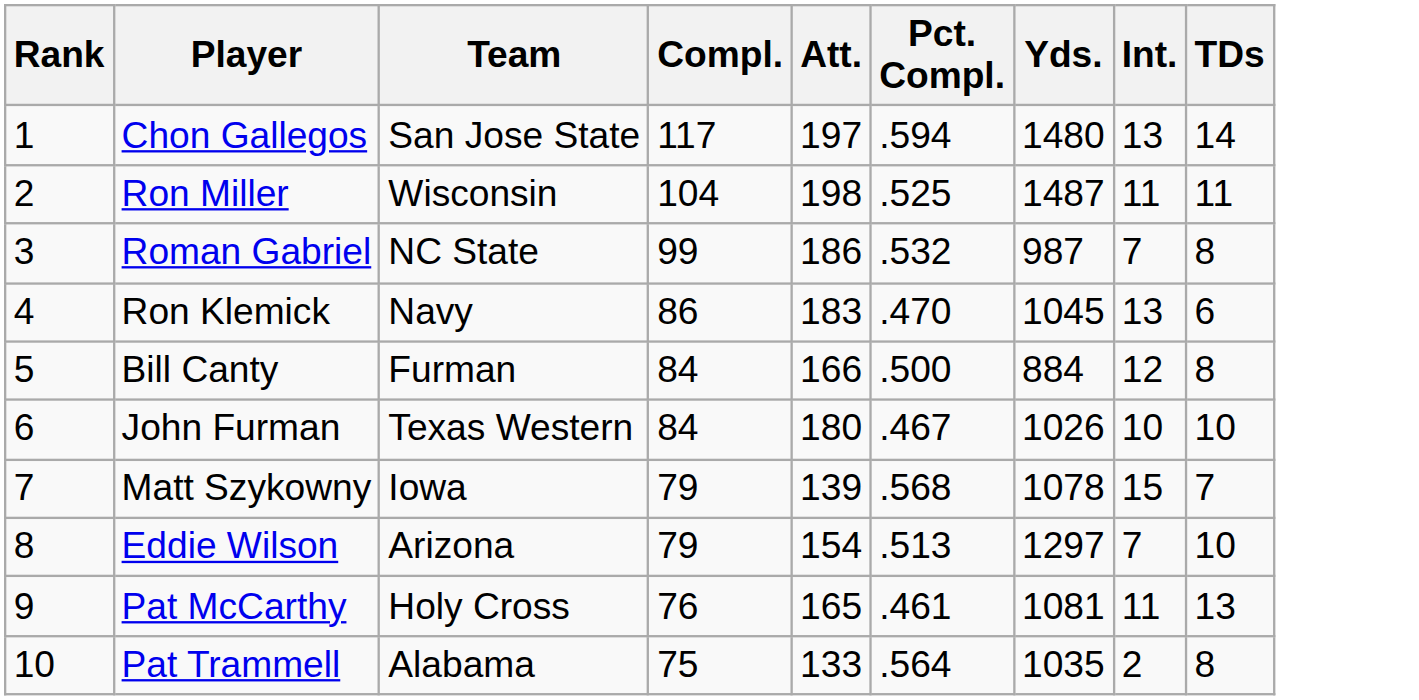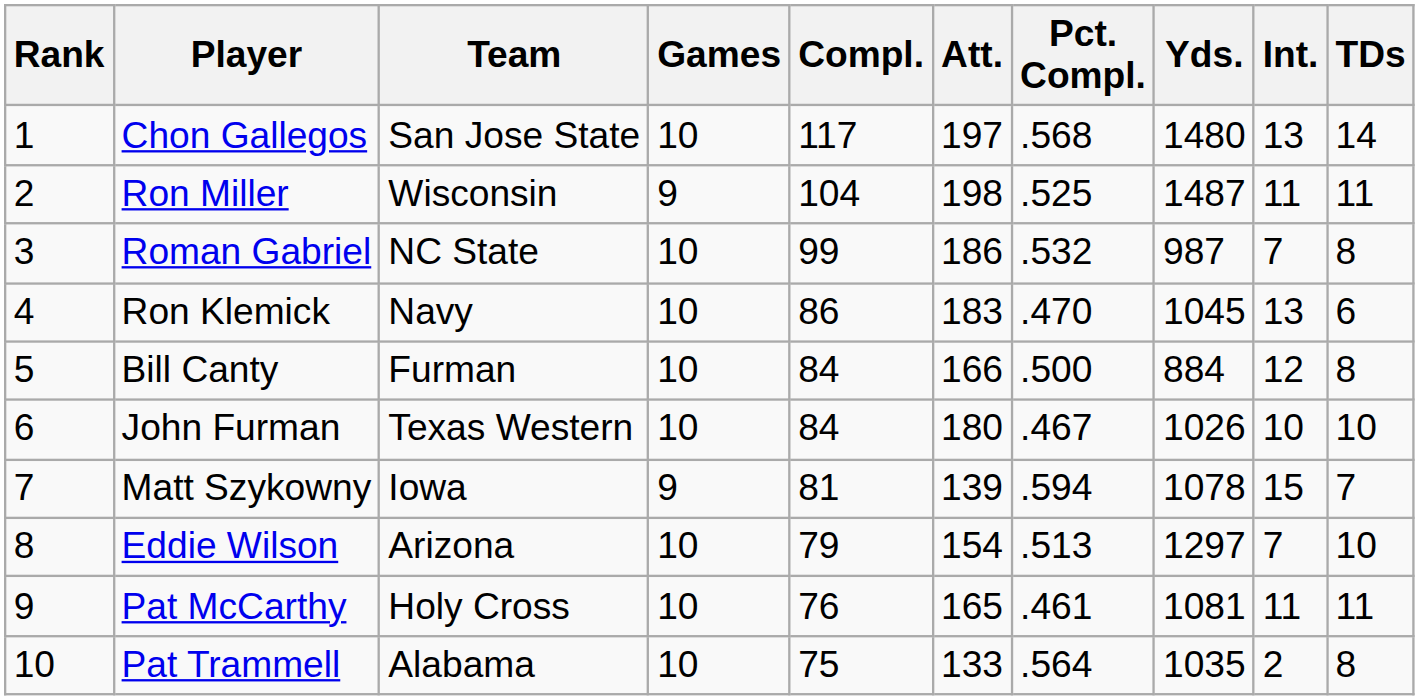 <table class="wikitable sortable">
 <tr>
 <th>Rank</th>
 <th>Player</th>
 <th>Team</th>
+<th>Games</th>
 <th>Compl.</th>
 <th>Att.</th>
 <th>Pct.<br>Compl.</th>
 <th>Yds.</th>
 <th>Int.</th>
 <th>TDs</th>
 </tr>
 <tr>
 <td>1</td>
 <td><a href='#'>Chon Gallegos</a></td>
 <td>San Jose State</td>
+<td>10</td>
 <td>117</td>
 <td>197</td>
-<td>.594</td>
+<td>.568</td>
 <td>1480</td>
 <td>13</td>
 <td>14</td>
 </tr>
 <tr>
 <td>2</td>
 <td><a href='#'>Ron Miller</a></td>
 <td>Wisconsin</td>
+<td>9</td>
 <td>104</td>
 <td>198</td>
 <td>.525</td>
 <td>1487</td>
 <td>11</td>
 <td>11</td>
 </tr>
 <tr>
 <td>3</td>
 <td><a href='#'>Roman Gabriel</a></td>
 <td>NC State</td>
+<td>10</td>
 <td>99</td>
 <td>186</td>
 <td>.532</td>
 <td>987</td>
 <td>7</td>
 <td>8</td>
 </tr>
 <tr>
 <td>4</td>
 <td>Ron Klemick</td>
 <td>Navy</td>
+<td>10</td>
 <td>86</td>
 <td>183</td>
 <td>.470</td>
 <td>1045</td>
 <td>13</td>
 <td>6</td>
 </tr>
 <tr>
 <td>5</td>
 <td>Bill Canty</td>
 <td>Furman</td>
+<td>10</td>
 <td>84</td>
 <td>166</td>
 <td>.500</td>
 <td>884</td>
 <td>12</td>
 <td>8</td>
 </tr>
 <tr>
 <td>6</td>
 <td>John Furman</td>
 <td>Texas Western</td>
+<td>10</td>
 <td>84</td>
 <td>180</td>
 <td>.467</td>
 <td>1026</td>
 <td>10</td>
 <td>10</td>
 </tr>
 <tr>
 <td>7</td>
 <td>Matt Szykowny</td>
 <td>Iowa</td>
-<td>79</td>
+<td>9</td>
+<td>81</td>
 <td>139</td>
-<td>.568</td>
+<td>.594</td>
 <td>1078</td>
 <td>15</td>
 <td>7</td>
 </tr>
 <tr>
 <td>8</td>
 <td><a href='#'>Eddie Wilson</a></td>
 <td>Arizona</td>
+<td>10</td>
 <td>79</td>
 <td>154</td>
 <td>.513</td>
 <td>1297</td>
 <td>7</td>
 <td>10</td>
 </tr>
 <tr>
 <td>9</td>
 <td><a href='#'>Pat McCarthy</a></td>
 <td>Holy Cross</td>
+<td>10</td>
 <td>76</td>
 <td>165</td>
 <td>.461</td>
 <td>1081</td>
 <td>11</td>
-<td>13</td>
+<td>11</td>
 </tr>
 <tr>
 <td>10</td>
 <td><a href='#'>Pat Trammell</a></td>
 <td>Alabama</td>
+<td>10</td>
 <td>75</td>
 <td>133</td>
 <td>.564</td>
 <td>1035</td>
 <td>2</td>
 <td>8</td>
 </tr>
 </table>
